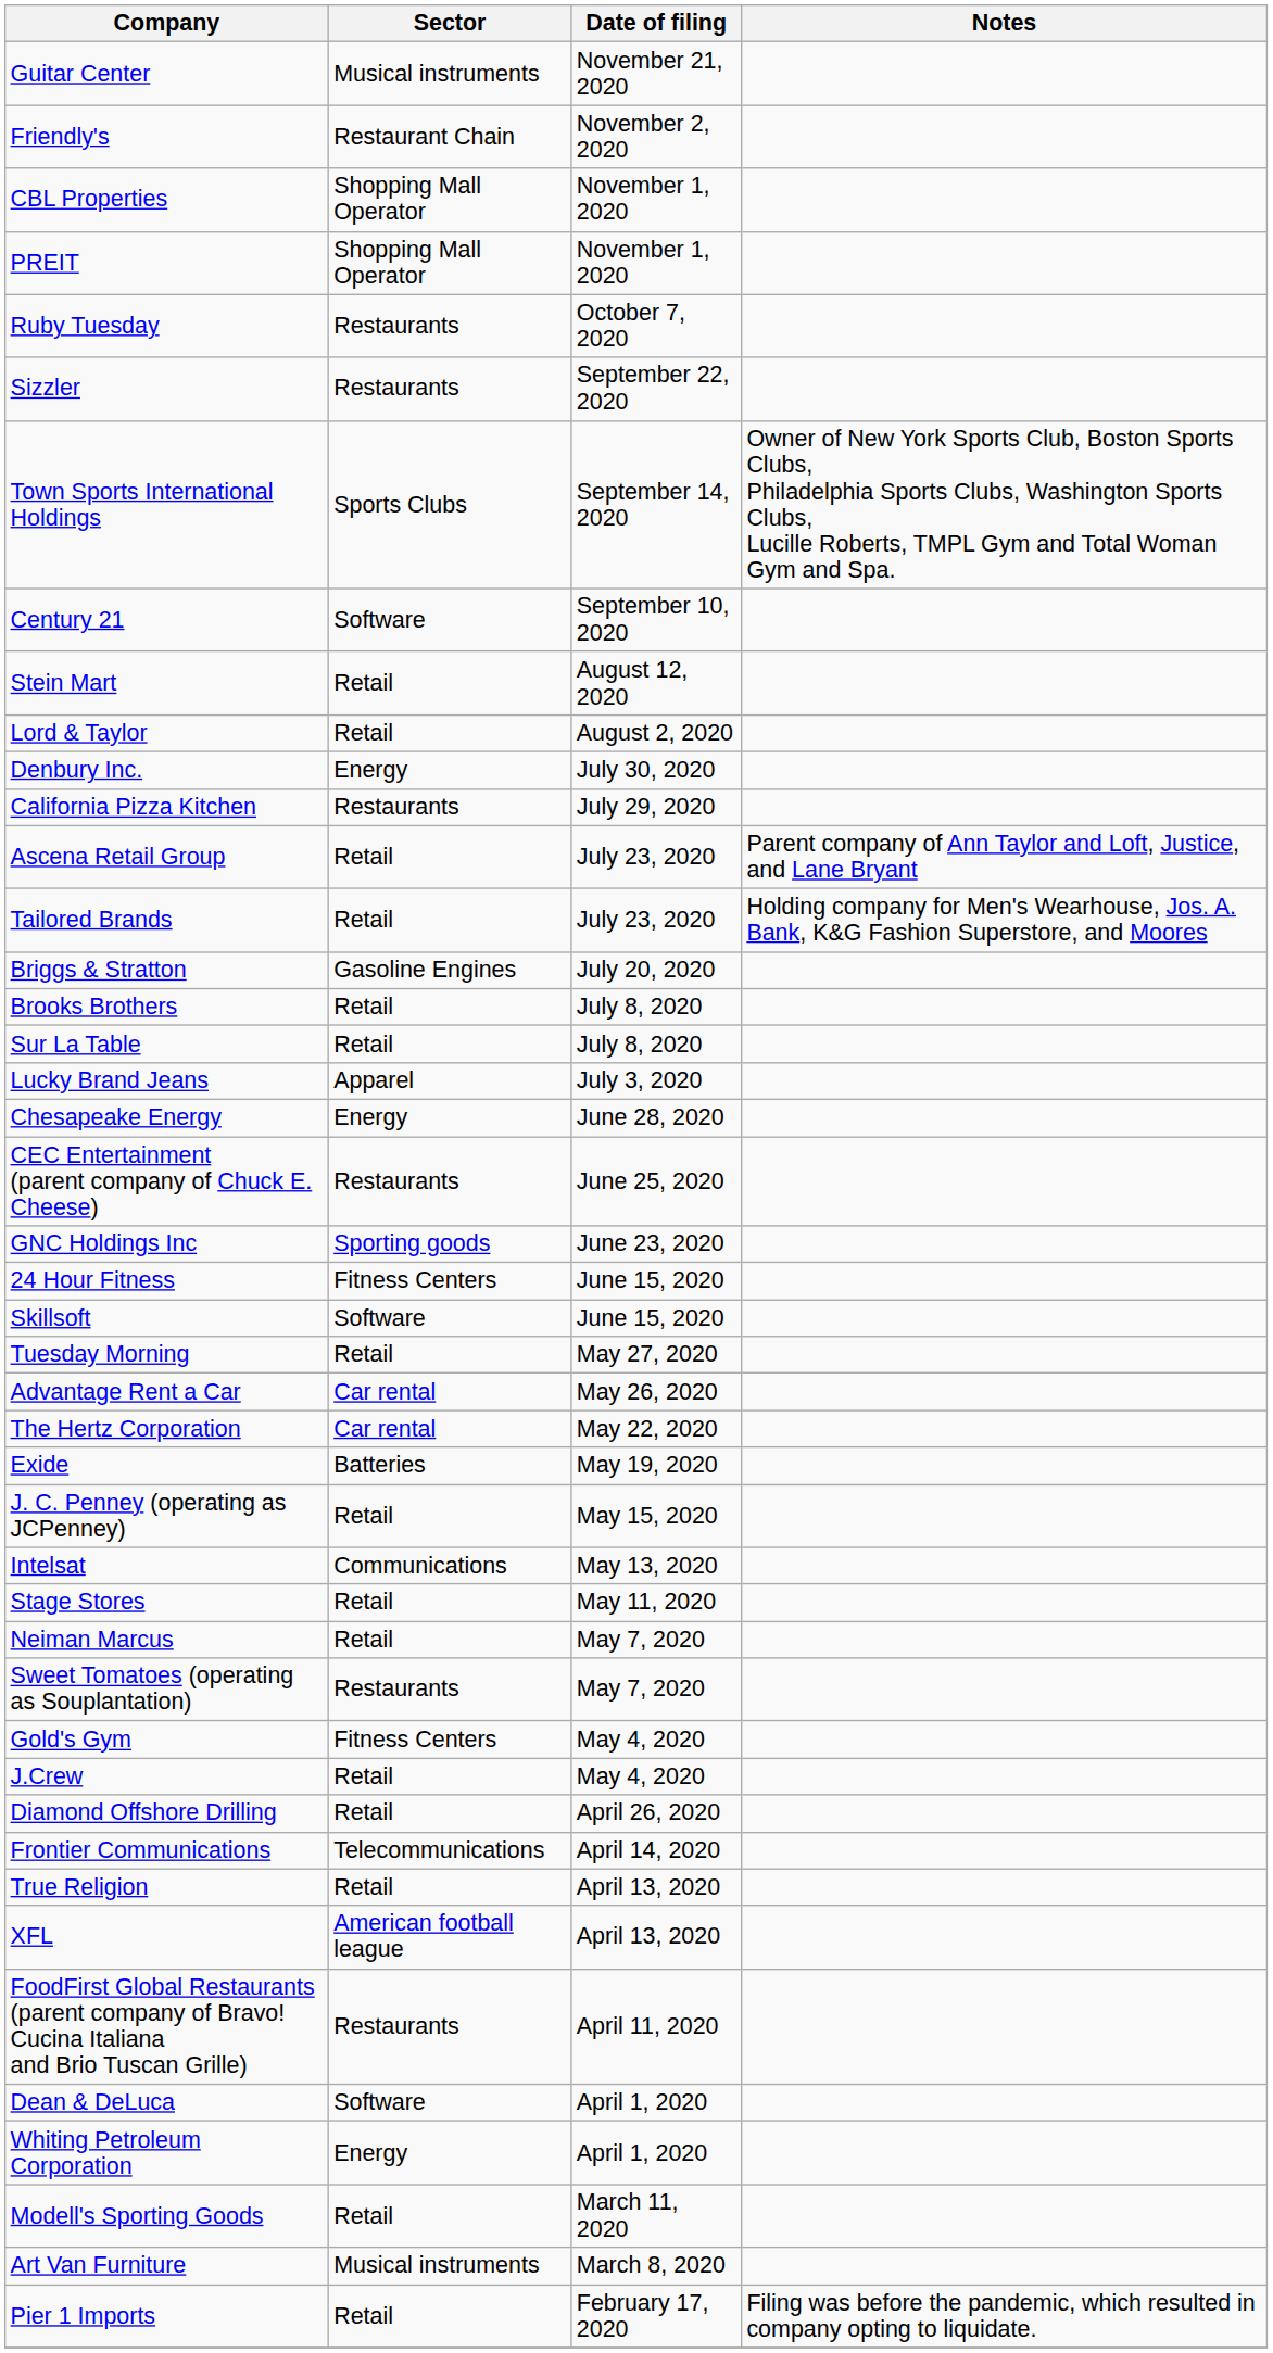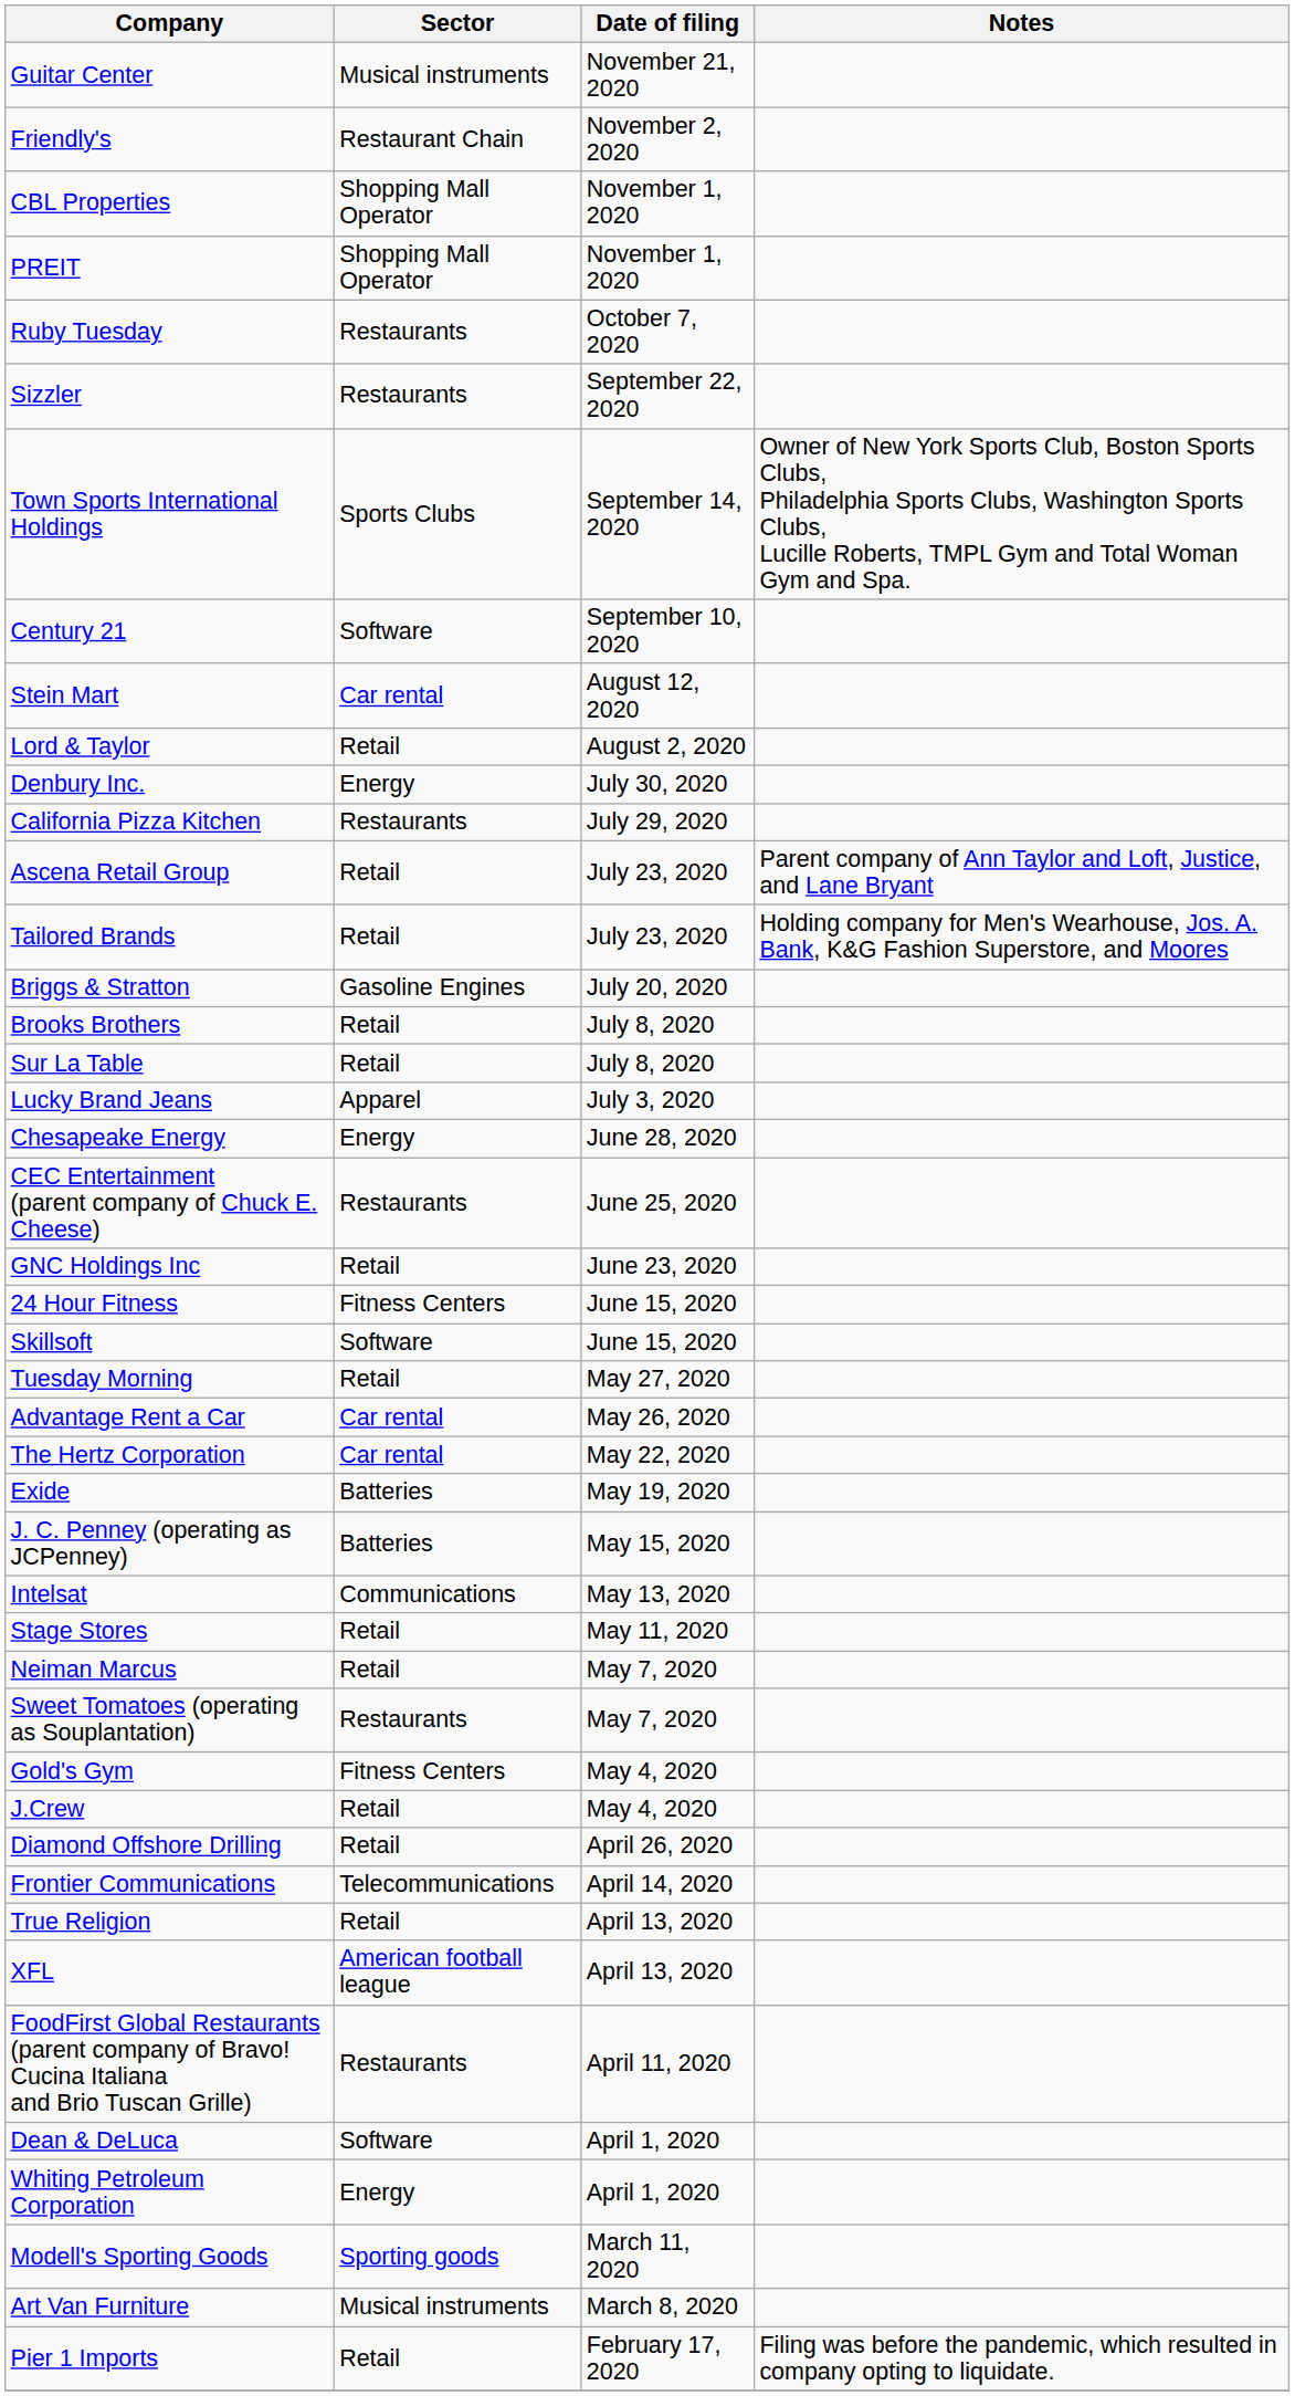 <table class="wikitable sortable collapsible">
 <tr>
 <th>Company</th>
 <th>Sector</th>
 <th data-sort-type="date">Date of filing</th>
 <th>Notes</th>
 </tr>
 <tr>
 <td><a href='#'>Guitar Center</a></td>
 <td>Musical instruments</td>
 <td>November 21, 2020</td>
 <td></td>
 </tr>
 <tr>
 <td><a href='#'>Friendly's</a></td>
 <td>Restaurant Chain</td>
 <td>November 2, 2020</td>
 <td></td>
 </tr>
 <tr>
 <td><a href='#'>CBL Properties</a></td>
 <td>Shopping Mall Operator</td>
 <td>November 1, 2020</td>
 <td></td>
 </tr>
 <tr>
 <td><a href='#'>PREIT</a></td>
 <td>Shopping Mall Operator</td>
 <td>November 1, 2020</td>
 <td></td>
 </tr>
 <tr>
 <td><a href='#'>Ruby Tuesday</a></td>
 <td>Restaurants</td>
 <td>October 7, 2020</td>
 <td></td>
 </tr>
 <tr>
 <td><a href='#'>Sizzler</a></td>
 <td>Restaurants</td>
 <td>September 22, 2020</td>
 <td></td>
 </tr>
 <tr>
 <td><a href='#'>Town Sports International Holdings</a></td>
 <td>Sports Clubs</td>
 <td>September 14, 2020</td>
 <td>Owner of New York Sports Club, Boston Sports Clubs,<br>Philadelphia Sports Clubs, Washington Sports Clubs,<br>Lucille Roberts, TMPL Gym and Total Woman Gym and Spa.</td>
 </tr>
 <tr>
 <td><a href='#'>Century 21</a></td>
 <td>Software</td>
 <td>September 10, 2020</td>
 <td></td>
 </tr>
 <tr>
 <td><a href='#'>Stein Mart</a></td>
-<td>Retail</td>
+<td><a href='#'>Car rental</a></td>
 <td>August 12, 2020</td>
 <td></td>
 </tr>
 <tr>
 <td><a href='#'>Lord & Taylor</a></td>
 <td>Retail</td>
 <td>August 2, 2020</td>
 <td></td>
 </tr>
 <tr>
 <td><a href='#'>Denbury Inc.</a></td>
 <td>Energy</td>
 <td>July 30, 2020</td>
 <td></td>
 </tr>
 <tr>
 <td><a href='#'>California Pizza Kitchen</a></td>
 <td>Restaurants</td>
 <td>July 29, 2020</td>
 <td></td>
 </tr>
 <tr>
 <td><a href='#'>Ascena Retail Group</a></td>
 <td>Retail</td>
 <td>July 23, 2020</td>
 <td>Parent company of <a href='#'>Ann Taylor and Loft</a>, <a href='#'>Justice</a>, and <a href='#'>Lane Bryant</a></td>
 </tr>
 <tr>
 <td><a href='#'>Tailored Brands</a></td>
 <td>Retail</td>
 <td>July 23, 2020</td>
 <td>Holding company for Men's Wearhouse, <a href='#'>Jos. A. Bank</a>, K&G Fashion Superstore, and <a href='#'>Moores</a></td>
 </tr>
 <tr>
 <td><a href='#'>Briggs & Stratton</a></td>
 <td>Gasoline Engines</td>
 <td>July 20, 2020</td>
 <td></td>
 </tr>
 <tr>
 <td><a href='#'>Brooks Brothers</a></td>
 <td>Retail</td>
 <td>July 8, 2020</td>
 <td></td>
 </tr>
 <tr>
 <td><a href='#'>Sur La Table</a></td>
 <td>Retail</td>
 <td>July 8, 2020</td>
 <td></td>
 </tr>
 <tr>
 <td><a href='#'>Lucky Brand Jeans</a></td>
 <td>Apparel</td>
 <td>July 3, 2020</td>
 <td></td>
 </tr>
 <tr>
 <td><a href='#'>Chesapeake Energy</a></td>
 <td>Energy</td>
 <td>June 28, 2020</td>
 <td></td>
 </tr>
 <tr>
 <td><a href='#'>CEC Entertainment</a> <br>(parent company of <a href='#'>Chuck E. Cheese</a>)</td>
 <td>Restaurants</td>
 <td>June 25, 2020</td>
 <td></td>
 </tr>
 <tr>
 <td><a href='#'>GNC Holdings Inc</a></td>
-<td><a href='#'>Sporting goods</a></td>
+<td>Retail</td>
 <td>June 23, 2020</td>
 <td></td>
 </tr>
 <tr>
 <td><a href='#'>24 Hour Fitness</a></td>
 <td>Fitness Centers</td>
 <td>June 15, 2020</td>
 <td></td>
 </tr>
 <tr>
 <td><a href='#'>Skillsoft</a></td>
 <td>Software</td>
 <td>June 15, 2020</td>
 <td></td>
 </tr>
 <tr>
 <td><a href='#'>Tuesday Morning</a></td>
 <td>Retail</td>
 <td>May 27, 2020</td>
 <td></td>
 </tr>
 <tr>
 <td><a href='#'>Advantage Rent a Car</a></td>
 <td><a href='#'>Car rental</a></td>
 <td>May 26, 2020</td>
 <td></td>
 </tr>
 <tr>
 <td><a href='#'>The Hertz Corporation</a></td>
 <td><a href='#'>Car rental</a></td>
 <td>May 22, 2020</td>
 <td></td>
 </tr>
 <tr>
 <td><a href='#'>Exide</a></td>
 <td>Batteries</td>
 <td>May 19, 2020</td>
 <td></td>
 </tr>
 <tr>
 <td><a href='#'>J. C. Penney</a> (operating as JCPenney)</td>
-<td>Retail</td>
+<td>Batteries</td>
 <td>May 15, 2020</td>
 <td></td>
 </tr>
 <tr>
 <td><a href='#'>Intelsat</a></td>
 <td>Communications</td>
 <td>May 13, 2020</td>
 <td></td>
 </tr>
 <tr>
 <td><a href='#'>Stage Stores</a></td>
 <td>Retail</td>
 <td>May 11, 2020</td>
 <td></td>
 </tr>
 <tr>
 <td><a href='#'>Neiman Marcus</a></td>
 <td>Retail</td>
 <td>May 7, 2020</td>
 <td></td>
 </tr>
 <tr>
 <td><a href='#'>Sweet Tomatoes</a> (operating as Souplantation)</td>
 <td>Restaurants</td>
 <td>May 7, 2020</td>
 <td></td>
 </tr>
 <tr>
 <td><a href='#'>Gold's Gym</a></td>
 <td>Fitness Centers</td>
 <td>May 4, 2020</td>
 <td></td>
 </tr>
 <tr>
 <td><a href='#'>J.Crew</a></td>
 <td>Retail</td>
 <td>May 4, 2020</td>
 <td></td>
 </tr>
 <tr>
 <td><a href='#'>Diamond Offshore Drilling</a></td>
 <td>Retail</td>
 <td>April 26, 2020</td>
 <td></td>
 </tr>
 <tr>
 <td><a href='#'>Frontier Communications</a></td>
 <td>Telecommunications</td>
 <td>April 14, 2020</td>
 <td></td>
 </tr>
 <tr>
 <td><a href='#'>True Religion</a></td>
 <td>Retail</td>
 <td>April 13, 2020</td>
 <td></td>
 </tr>
 <tr>
 <td><a href='#'>XFL</a></td>
 <td><a href='#'>American football</a> league</td>
 <td>April 13, 2020</td>
 <td></td>
 </tr>
 <tr>
 <td><a href='#'>FoodFirst Global Restaurants</a> <br>(parent company of Bravo! Cucina Italiana <br> and Brio Tuscan Grille)</td>
 <td>Restaurants</td>
 <td>April 11, 2020</td>
 <td></td>
 </tr>
 <tr>
 <td><a href='#'>Dean & DeLuca</a></td>
 <td>Software</td>
 <td>April 1, 2020</td>
 <td></td>
 </tr>
 <tr>
 <td><a href='#'>Whiting Petroleum Corporation</a></td>
 <td>Energy</td>
 <td>April 1, 2020</td>
 <td></td>
 </tr>
 <tr>
 <td><a href='#'>Modell's Sporting Goods</a></td>
-<td>Retail</td>
+<td><a href='#'>Sporting goods</a></td>
 <td>March 11, 2020</td>
 <td></td>
 </tr>
 <tr>
 <td><a href='#'>Art Van Furniture</a></td>
 <td>Musical instruments</td>
 <td>March 8, 2020</td>
 <td></td>
 </tr>
 <tr>
 <td><a href='#'>Pier 1 Imports</a></td>
 <td>Retail</td>
 <td>February 17, 2020</td>
 <td>Filing was before the pandemic, which resulted in company opting to liquidate.</td>
 </tr>
 <tr>
 </tr>
 </table>
